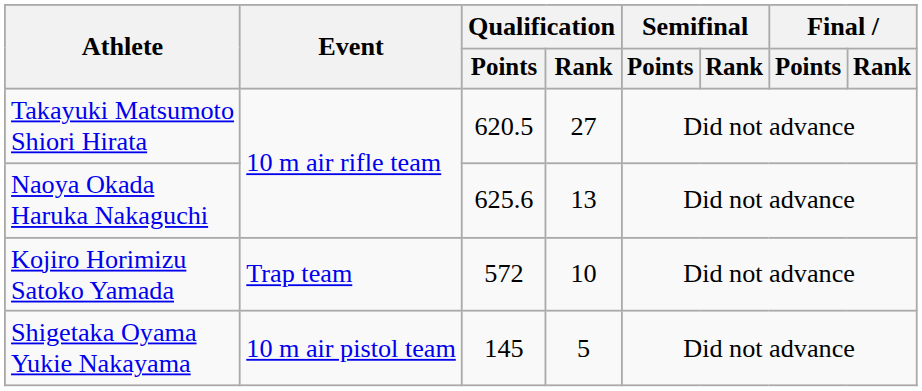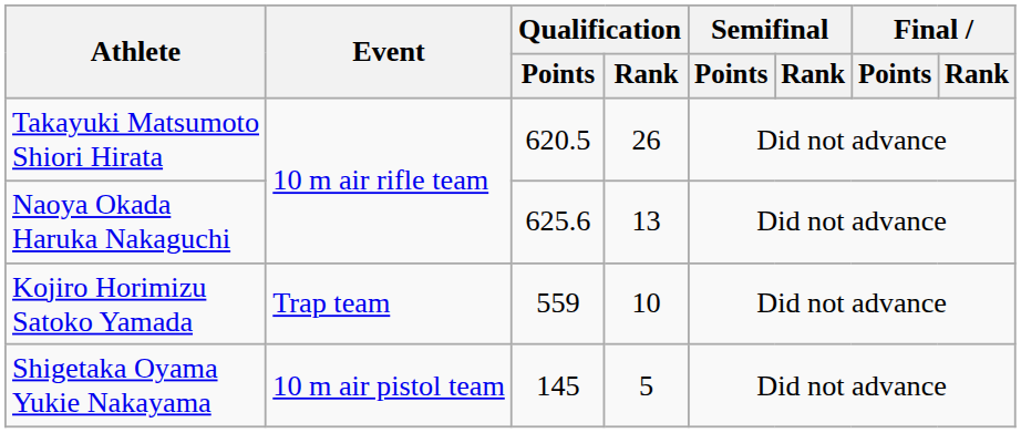 <table class="wikitable" style="font-size:90%">
 <tr>
 <th rowspan="2">Athlete</th>
 <th rowspan="2">Event</th>
 <th colspan=2>Qualification</th>
 <th colspan=2>Semifinal</th>
 <th colspan=2>Final / </th>
 </tr>
 <tr style="font-size:95%">
 <th>Points</th>
 <th>Rank</th>
 <th>Points</th>
 <th>Rank</th>
 <th>Points</th>
 <th>Rank</th>
 </tr>
 <tr align=center>
 <td align=left><a href='#'>Takayuki Matsumoto</a><br><a href='#'>Shiori Hirata</a></td>
 <td align=left rowspan=2><a href='#'>10 m air rifle team</a></td>
 <td>620.5</td>
-<td>27</td>
+<td>26</td>
 <td colspan=4>Did not advance</td>
 </tr>
 <tr align=center>
 <td align=left><a href='#'>Naoya Okada</a><br><a href='#'>Haruka Nakaguchi</a></td>
 <td>625.6</td>
 <td>13</td>
 <td colspan=4>Did not advance</td>
 </tr>
 <tr align=center>
 <td align=left><a href='#'>Kojiro Horimizu</a><br><a href='#'>Satoko Yamada</a></td>
 <td align=left><a href='#'>Trap team</a></td>
-<td>572</td>
+<td>559</td>
 <td>10</td>
 <td colspan=4>Did not advance</td>
 </tr>
 <tr align=center>
 <td align=left><a href='#'>Shigetaka Oyama</a><br><a href='#'>Yukie Nakayama</a></td>
 <td align=left><a href='#'>10 m air pistol team</a></td>
 <td>145</td>
 <td>5</td>
 <td colspan=4>Did not advance</td>
 </tr>
 </table>
